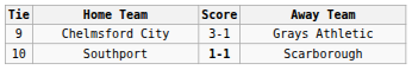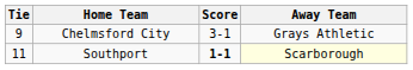 <table class="wikitable" style="text-align:center;">
 <tr>
 <th width=20>Tie</th>
 <th width=175>Home Team</th>
 <th width=20>Score</th>
 <th width=175>Away Team</th>
 </tr>
 <tr>
 <td>9</td>
 <td>Chelmsford City</td>
 <td>3-1</td>
 <td>Grays Athletic</td>
 </tr>
 <tr>
-<td>10</td>
+<td>11</td>
 <td>Southport</td>
 <td><strong>1-1</strong></td>
-<td>Scarborough</td>
+<td style="background: lightyellow;">Scarborough</td>
 </tr>
 </table>
